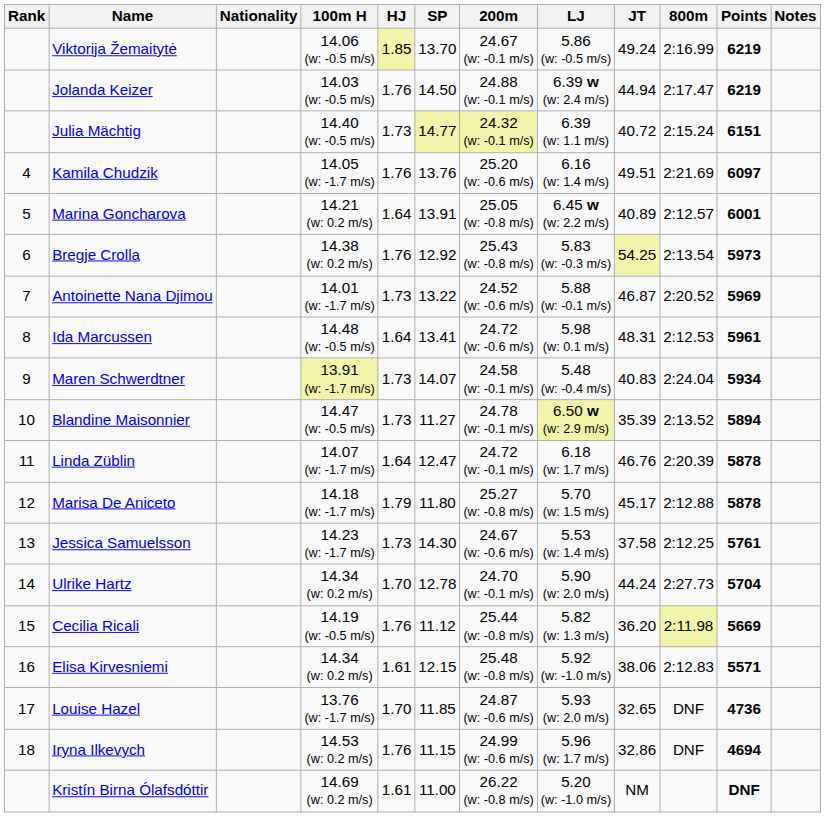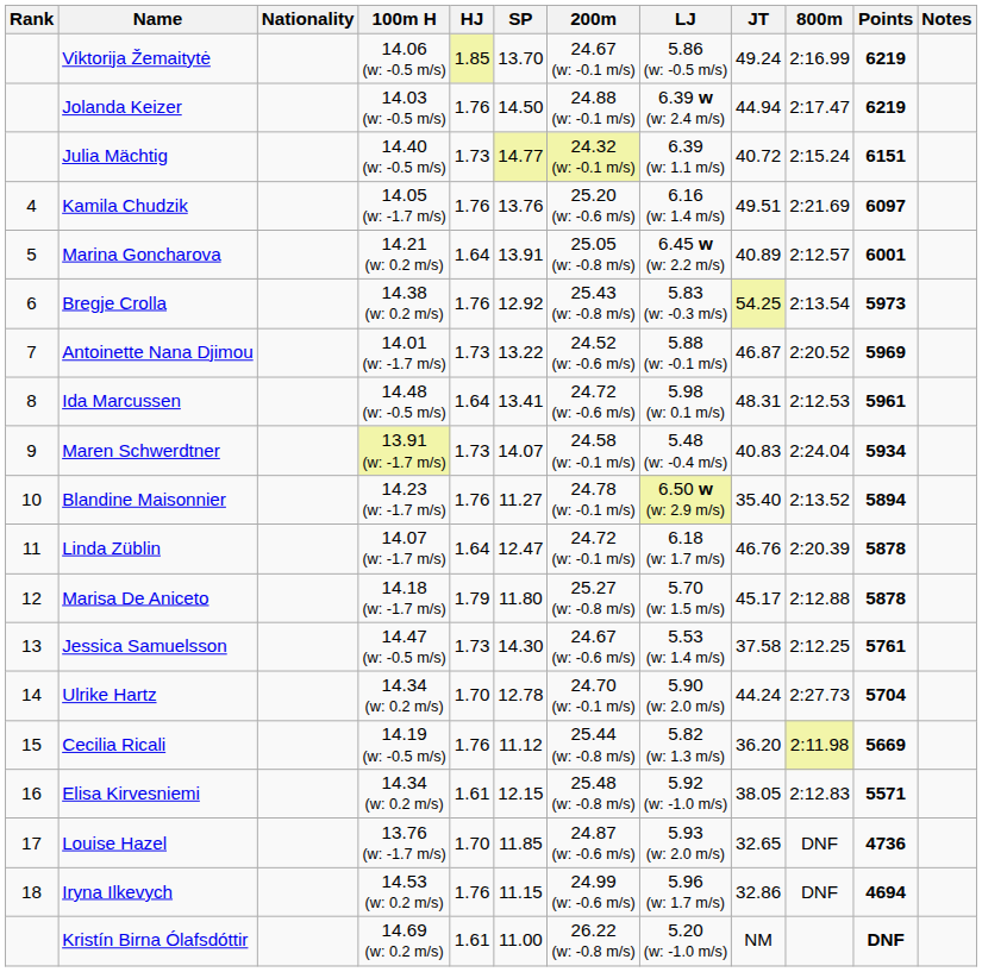 <table class="wikitable sortable" style="text-align:center">
 <tr>
 <th>Rank</th>
 <th>Name</th>
 <th>Nationality</th>
 <th>100m H</th>
 <th>HJ</th>
 <th>SP</th>
 <th>200m</th>
 <th>LJ</th>
 <th>JT</th>
 <th>800m</th>
 <th>Points</th>
 <th>Notes</th>
 </tr>
 <tr>
 <td></td>
 <td align=left><a href='#'>Viktorija Žemaitytė</a></td>
 <td align=left></td>
 <td>14.06<br><small>(w: -0.5 m/s)</small></td>
 <td bgcolor=#F2F5A9>1.85</td>
 <td>13.70</td>
 <td>24.67<br><small>(w: -0.1 m/s)</small></td>
 <td>5.86<br><small>(w: -0.5 m/s)</small></td>
 <td>49.24</td>
 <td>2:16.99</td>
 <td><strong>6219</strong></td>
 <td></td>
 </tr>
 <tr>
 <td></td>
 <td align=left><a href='#'>Jolanda Keizer</a></td>
 <td align=left></td>
 <td>14.03<br><small>(w: -0.5 m/s)</small></td>
 <td>1.76</td>
 <td>14.50</td>
 <td>24.88<br><small>(w: -0.1 m/s)</small></td>
 <td>6.39 <strong>w</strong><br><small>(w: 2.4 m/s)</small></td>
 <td>44.94</td>
 <td>2:17.47</td>
 <td><strong>6219</strong></td>
 <td></td>
 </tr>
 <tr>
 <td></td>
 <td align=left><a href='#'>Julia Mächtig</a></td>
 <td align=left></td>
 <td>14.40<br><small>(w: -0.5 m/s)</small></td>
 <td>1.73</td>
 <td bgcolor=#F2F5A9>14.77</td>
 <td bgcolor=#F2F5A9>24.32<br><small>(w: -0.1 m/s)</small></td>
 <td>6.39<br><small>(w: 1.1 m/s)</small></td>
 <td>40.72</td>
 <td>2:15.24</td>
 <td><strong>6151</strong></td>
 <td></td>
 </tr>
 <tr>
 <td>4</td>
 <td align=left><a href='#'>Kamila Chudzik</a></td>
 <td align=left></td>
 <td>14.05<br><small>(w: -1.7 m/s)</small></td>
 <td>1.76</td>
 <td>13.76</td>
 <td>25.20<br><small>(w: -0.6 m/s)</small></td>
 <td>6.16<br><small>(w: 1.4 m/s)</small></td>
 <td>49.51</td>
 <td>2:21.69</td>
 <td><strong>6097</strong></td>
 <td></td>
 </tr>
 <tr>
 <td>5</td>
 <td align=left><a href='#'>Marina Goncharova</a></td>
 <td align=left></td>
 <td>14.21<br><small>(w: 0.2 m/s)</small></td>
 <td>1.64</td>
 <td>13.91</td>
 <td>25.05<br><small>(w: -0.8 m/s)</small></td>
 <td>6.45 <strong>w</strong><br><small>(w: 2.2 m/s)</small></td>
 <td>40.89</td>
 <td>2:12.57</td>
 <td><strong>6001</strong></td>
 <td></td>
 </tr>
 <tr>
 <td>6</td>
 <td align=left><a href='#'>Bregje Crolla</a></td>
 <td align=left></td>
 <td>14.38<br><small>(w: 0.2 m/s)</small></td>
 <td>1.76</td>
 <td>12.92</td>
 <td>25.43<br><small>(w: -0.8 m/s)</small></td>
 <td>5.83<br><small>(w: -0.3 m/s)</small></td>
 <td bgcolor=#F2F5A9>54.25</td>
 <td>2:13.54</td>
 <td><strong>5973</strong></td>
 <td></td>
 </tr>
 <tr>
 <td>7</td>
 <td align=left><a href='#'>Antoinette Nana Djimou</a></td>
 <td align=left></td>
 <td>14.01<br><small>(w: -1.7 m/s)</small></td>
 <td>1.73</td>
 <td>13.22</td>
 <td>24.52<br><small>(w: -0.6 m/s)</small></td>
 <td>5.88<br><small>(w: -0.1 m/s)</small></td>
 <td>46.87</td>
 <td>2:20.52</td>
 <td><strong>5969</strong></td>
 <td></td>
 </tr>
 <tr>
 <td>8</td>
 <td align=left><a href='#'>Ida Marcussen</a></td>
 <td align=left></td>
 <td>14.48<br><small>(w: -0.5 m/s)</small></td>
 <td>1.64</td>
 <td>13.41</td>
 <td>24.72<br><small>(w: -0.6 m/s)</small></td>
 <td>5.98<br><small>(w: 0.1 m/s)</small></td>
 <td>48.31</td>
 <td>2:12.53</td>
 <td><strong>5961</strong></td>
 <td></td>
 </tr>
 <tr>
 <td>9</td>
 <td align=left><a href='#'>Maren Schwerdtner</a></td>
 <td align=left></td>
 <td bgcolor=#F2F5A9>13.91<br><small>(w: -1.7 m/s)</small></td>
 <td>1.73</td>
 <td>14.07</td>
 <td>24.58<br><small>(w: -0.1 m/s)</small></td>
 <td>5.48<br><small>(w: -0.4 m/s)</small></td>
 <td>40.83</td>
 <td>2:24.04</td>
 <td><strong>5934</strong></td>
 <td></td>
 </tr>
 <tr>
 <td>10</td>
 <td align=left><a href='#'>Blandine Maisonnier</a></td>
 <td align=left></td>
-<td>14.47<br><small>(w: -0.5 m/s)</small></td>
-<td>1.73</td>
+<td>14.23<br><small>(w: -1.7 m/s)</small></td>
+<td>1.76</td>
 <td>11.27</td>
 <td>24.78<br><small>(w: -0.1 m/s)</small></td>
 <td bgcolor=#F2F5A9>6.50 <strong>w</strong><br><small>(w: 2.9 m/s)</small></td>
-<td>35.39</td>
+<td>35.40</td>
 <td>2:13.52</td>
 <td><strong>5894</strong></td>
 <td></td>
 </tr>
 <tr>
 <td>11</td>
 <td align=left><a href='#'>Linda Züblin</a></td>
 <td align=left></td>
 <td>14.07<br><small>(w: -1.7 m/s)</small></td>
 <td>1.64</td>
 <td>12.47</td>
 <td>24.72<br><small>(w: -0.1 m/s)</small></td>
 <td>6.18<br><small>(w: 1.7 m/s)</small></td>
 <td>46.76</td>
 <td>2:20.39</td>
 <td><strong>5878</strong></td>
 <td></td>
 </tr>
 <tr>
 <td>12</td>
 <td align=left><a href='#'>Marisa De Aniceto</a></td>
 <td align=left></td>
 <td>14.18<br><small>(w: -1.7 m/s)</small></td>
 <td>1.79</td>
 <td>11.80</td>
 <td>25.27<br><small>(w: -0.8 m/s)</small></td>
 <td>5.70<br><small>(w: 1.5 m/s)</small></td>
 <td>45.17</td>
 <td>2:12.88</td>
 <td><strong>5878</strong></td>
 <td></td>
 </tr>
 <tr>
 <td>13</td>
 <td align=left><a href='#'>Jessica Samuelsson</a></td>
 <td align=left></td>
-<td>14.23<br><small>(w: -1.7 m/s)</small></td>
+<td>14.47<br><small>(w: -0.5 m/s)</small></td>
 <td>1.73</td>
 <td>14.30</td>
 <td>24.67<br><small>(w: -0.6 m/s)</small></td>
 <td>5.53<br><small>(w: 1.4 m/s)</small></td>
 <td>37.58</td>
 <td>2:12.25</td>
 <td><strong>5761</strong></td>
 <td></td>
 </tr>
 <tr>
 <td>14</td>
 <td align=left><a href='#'>Ulrike Hartz</a></td>
 <td align=left></td>
 <td>14.34<br><small>(w: 0.2 m/s)</small></td>
 <td>1.70</td>
 <td>12.78</td>
 <td>24.70<br><small>(w: -0.1 m/s)</small></td>
 <td>5.90<br><small>(w: 2.0 m/s)</small></td>
 <td>44.24</td>
 <td>2:27.73</td>
 <td><strong>5704</strong></td>
 <td></td>
 </tr>
 <tr>
 <td>15</td>
 <td align=left><a href='#'>Cecilia Ricali</a></td>
 <td align=left></td>
 <td>14.19<br><small>(w: -0.5 m/s)</small></td>
 <td>1.76</td>
 <td>11.12</td>
 <td>25.44<br><small>(w: -0.8 m/s)</small></td>
 <td>5.82<br><small>(w: 1.3 m/s)</small></td>
 <td>36.20</td>
 <td bgcolor=#F2F5A9>2:11.98</td>
 <td><strong>5669</strong></td>
 <td></td>
 </tr>
 <tr>
 <td>16</td>
 <td align=left><a href='#'>Elisa Kirvesniemi</a></td>
 <td align=left></td>
 <td>14.34<br><small>(w: 0.2 m/s)</small></td>
 <td>1.61</td>
 <td>12.15</td>
 <td>25.48<br><small>(w: -0.8 m/s)</small></td>
 <td>5.92<br><small>(w: -1.0 m/s)</small></td>
-<td>38.06</td>
+<td>38.05</td>
 <td>2:12.83</td>
 <td><strong>5571</strong></td>
 <td></td>
 </tr>
 <tr>
 <td>17</td>
 <td align=left><a href='#'>Louise Hazel</a></td>
 <td align=left></td>
 <td>13.76<br><small>(w: -1.7 m/s)</small></td>
 <td>1.70</td>
 <td>11.85</td>
 <td>24.87<br><small>(w: -0.6 m/s)</small></td>
 <td>5.93<br><small>(w: 2.0 m/s)</small></td>
 <td>32.65</td>
 <td>DNF</td>
 <td><strong>4736</strong></td>
 <td></td>
 </tr>
 <tr>
 <td>18</td>
 <td align=left><a href='#'>Iryna Ilkevych</a></td>
 <td align=left></td>
 <td>14.53<br><small>(w: 0.2 m/s)</small></td>
 <td>1.76</td>
 <td>11.15</td>
 <td>24.99<br><small>(w: -0.6 m/s)</small></td>
 <td>5.96<br><small>(w: 1.7 m/s)</small></td>
 <td>32.86</td>
 <td>DNF</td>
 <td><strong>4694</strong></td>
 <td></td>
 </tr>
 <tr>
 <td></td>
 <td align=left><a href='#'>Kristín Birna Ólafsdóttir</a></td>
 <td align=left></td>
 <td>14.69<br><small>(w: 0.2 m/s)</small></td>
 <td>1.61</td>
 <td>11.00</td>
 <td>26.22<br><small>(w: -0.8 m/s)</small></td>
 <td>5.20<br><small>(w: -1.0 m/s)</small></td>
 <td>NM</td>
 <td></td>
 <td><strong>DNF</strong></td>
 <td></td>
 </tr>
 </table>
